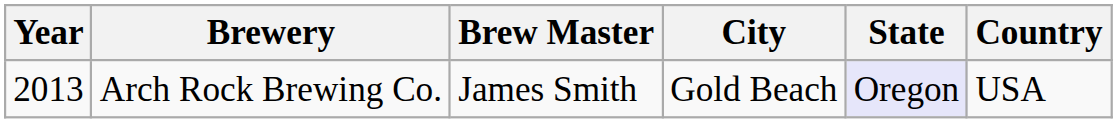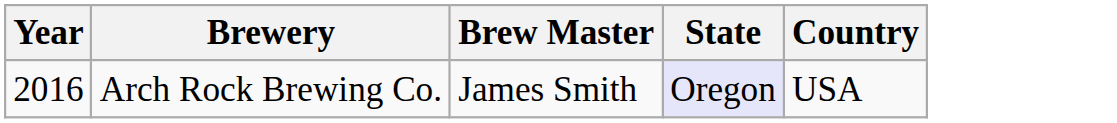 <table class="wikitable sortable">
 <tr>
 <th>Year</th>
 <th>Brewery</th>
 <th>Brew Master</th>
-<th>City</th>
 <th>State</th>
 <th>Country</th>
 </tr>
 <tr>
-<td>2013</td>
+<td>2016</td>
 <td>Arch Rock Brewing Co.</td>
 <td>James Smith</td>
-<td>Gold Beach</td>
 <td style="background: lavender;">Oregon</td>
 <td>USA</td>
 </tr>
 </table>
